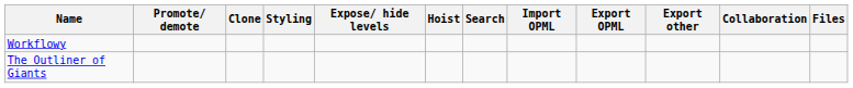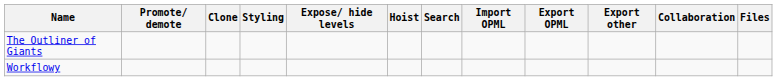 <table class="wikitable sortable" width="80%" align="center">
 <tr>
 <th scope=col>Name</th>
 <th scope=col>Promote/ demote</th>
 <th scope=col>Clone</th>
 <th scope=col>Styling</th>
 <th scope=col>Expose/ hide levels</th>
 <th scope=col>Hoist</th>
 <th scope=col>Search</th>
 <th scope=col>Import OPML</th>
 <th scope=col>Export OPML</th>
 <th scope=col>Export other</th>
 <th scope=col>Collaboration</th>
 <th scope=col>Files</th>
 </tr>
 <tr>
+<td><a href='#'>The Outliner of Giants</a></td>
+<td></td>
+<td></td>
+<td></td>
+<td></td>
+<td></td>
+<td></td>
+<td></td>
+<td></td>
+<td></td>
+<td></td>
+<td></td>
+</tr>
+<tr>
 <td><a href='#'>Workflowy</a></td>
 <td></td>
 <td></td>
 <td></td>
 <td></td>
 <td></td>
 <td></td>
 <td></td>
 <td></td>
 <td></td>
 <td></td>
 <td></td>
 </tr>
-<tr>
-<td><a href='#'>The Outliner of Giants</a></td>
-<td></td>
-<td></td>
-<td></td>
-<td></td>
-<td></td>
-<td></td>
-<td></td>
-<td></td>
-<td></td>
-<td></td>
-<td></td>
-</tr>
 </table>
